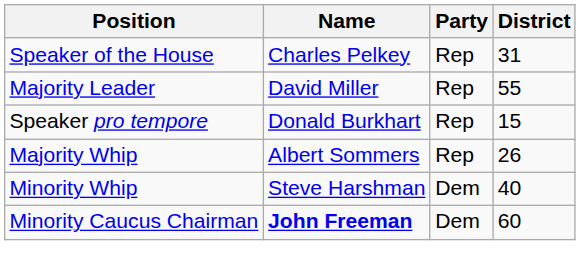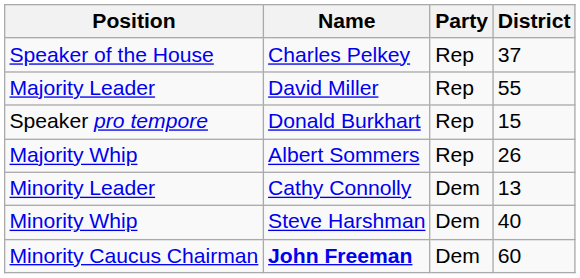 <table class=wikitable>
 <tr>
 <th>Position</th>
 <th>Name</th>
 <th>Party</th>
 <th>District</th>
 </tr>
 <tr>
 <td><a href='#'>Speaker of the House</a></td>
 <td><a href='#'>Charles Pelkey</a></td>
 <td>Rep</td>
-<td>31</td>
+<td>37</td>
 </tr>
 <tr>
 <td><a href='#'>Majority Leader</a></td>
 <td><a href='#'>David Miller</a></td>
 <td>Rep</td>
 <td>55</td>
 </tr>
 <tr>
 <td>Speaker <em><a href='#'>pro tempore</a></em></td>
 <td><a href='#'>Donald Burkhart</a></td>
 <td>Rep</td>
 <td>15</td>
 </tr>
 <tr>
 <td><a href='#'>Majority Whip</a></td>
 <td><a href='#'>Albert Sommers</a></td>
 <td>Rep</td>
 <td>26</td>
 </tr>
 <tr>
+<td><a href='#'>Minority Leader</a></td>
+<td><a href='#'>Cathy Connolly</a></td>
+<td>Dem</td>
+<td>13</td>
+</tr>
+<tr>
 <td><a href='#'>Minority Whip</a></td>
 <td><a href='#'>Steve Harshman</a></td>
 <td>Dem</td>
 <td>40</td>
 </tr>
 <tr>
 <td><a href='#'>Minority Caucus Chairman</a></td>
 <td><strong><a href='#'>John Freeman</a></strong></td>
 <td>Dem</td>
 <td>60</td>
 </tr>
 </table>
